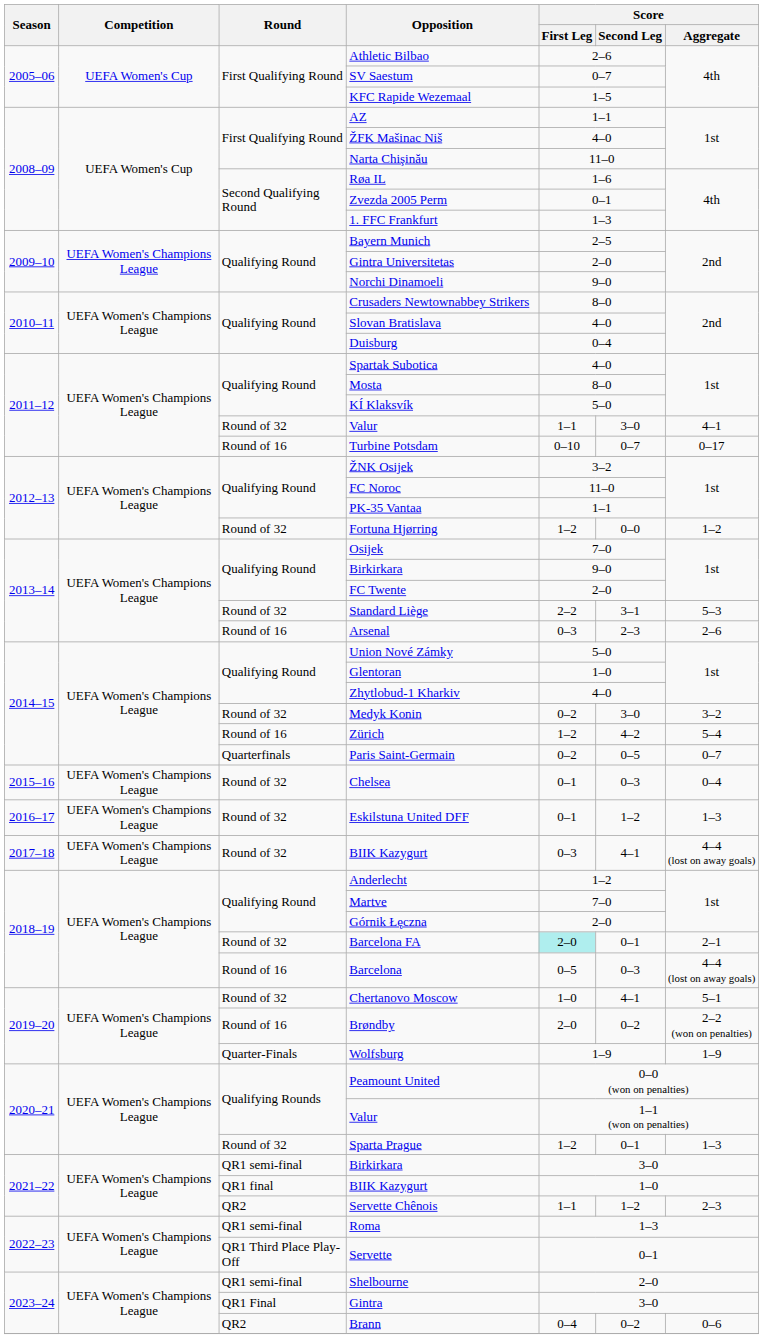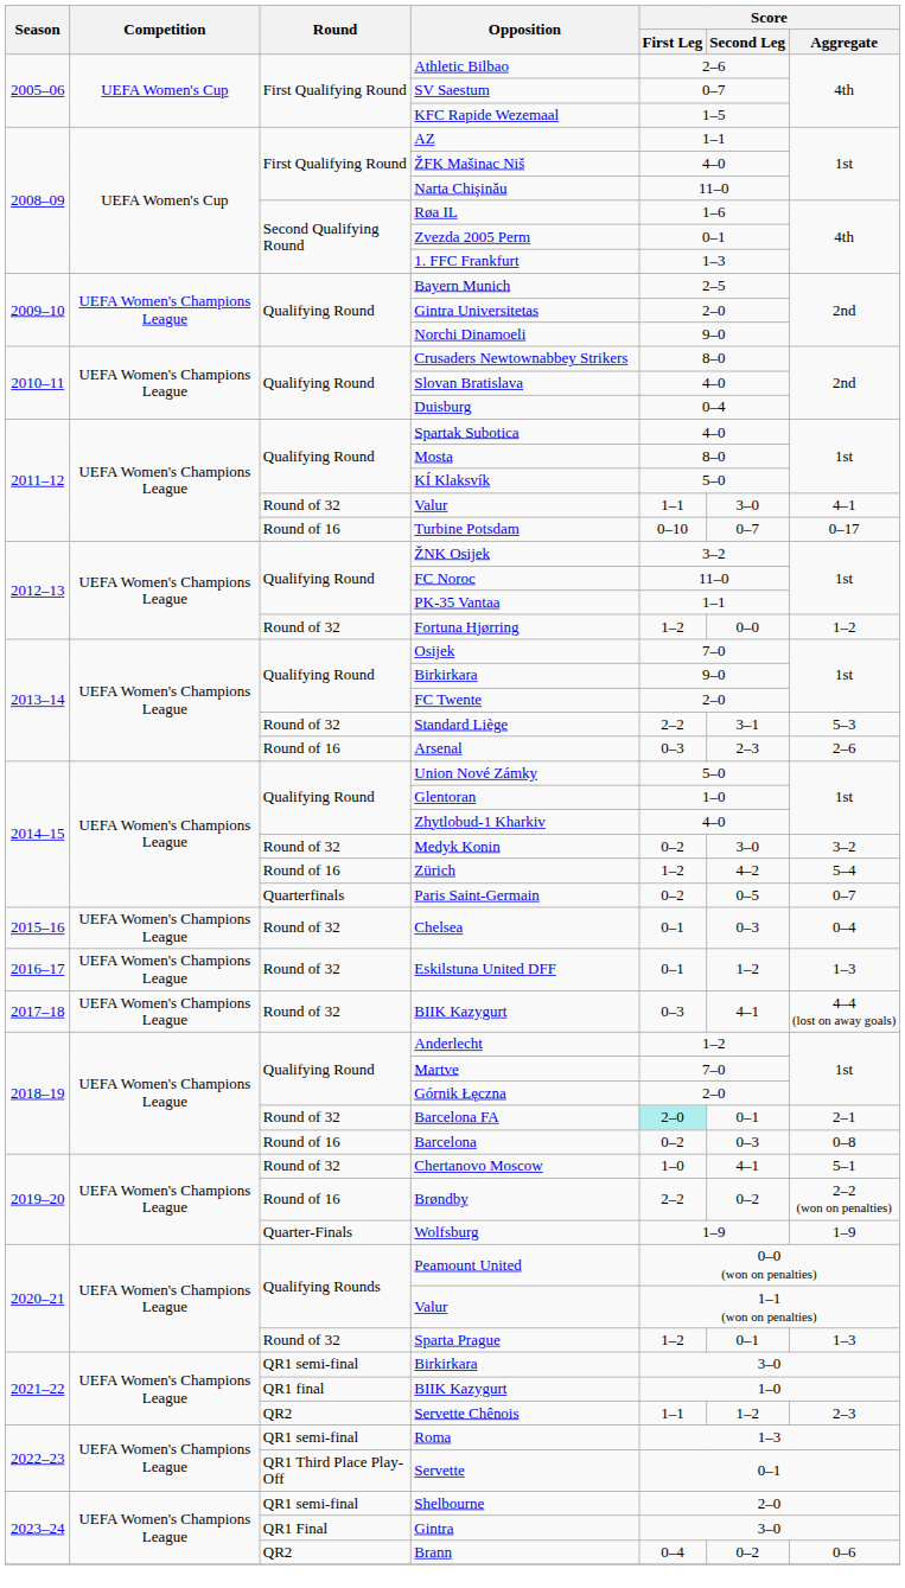 <table class="wikitable" style="text-align:center">
 <tr>
 <th rowspan=2 width=60>Season</th>
 <th rowspan=2 width=190>Competition</th>
 <th rowspan=2 width=150>Round</th>
 <th rowspan=2 width=230>Opposition</th>
 <th colspan=3>Score</th>
 </tr>
 <tr>
 <th>First Leg</th>
 <th>Second Leg</th>
 <th>Aggregate</th>
 </tr>
 <tr>
 <td rowspan=3><a href='#'>2005–06</a></td>
 <td rowspan=3><a href='#'>UEFA Women's Cup</a></td>
 <td align=left rowspan=3>First Qualifying Round</td>
 <td align=left> <a href='#'>Athletic Bilbao</a></td>
 <td colspan=2>2–6</td>
 <td rowspan=3>4th</td>
 </tr>
 <tr>
 <td align=left> <a href='#'>SV Saestum</a></td>
 <td colspan=2>0–7</td>
 </tr>
 <tr>
 <td align=left> <a href='#'>KFC Rapide Wezemaal</a></td>
 <td colspan=2>1–5</td>
 </tr>
 <tr>
 <td rowspan=6><a href='#'>2008–09</a></td>
 <td rowspan=6>UEFA Women's Cup</td>
 <td align=left rowspan=3>First Qualifying Round</td>
 <td align=left> <a href='#'>AZ</a></td>
 <td colspan=2>1–1</td>
 <td rowspan=3>1st</td>
 </tr>
 <tr>
 <td align=left> <a href='#'>ŽFK Mašinac Niš</a></td>
 <td colspan=2>4–0</td>
 </tr>
 <tr>
 <td align=left> <a href='#'>Narta Chişinău</a></td>
 <td colspan=2>11–0</td>
 </tr>
 <tr>
 <td align=left rowspan=3>Second Qualifying Round</td>
 <td align=left> <a href='#'>Røa IL</a></td>
 <td colspan=2>1–6</td>
 <td rowspan=3>4th</td>
 </tr>
 <tr>
 <td align=left> <a href='#'>Zvezda 2005 Perm</a></td>
 <td colspan=2>0–1</td>
 </tr>
 <tr>
 <td align=left> <a href='#'>1. FFC Frankfurt</a></td>
 <td colspan=2>1–3</td>
 </tr>
 <tr>
 <td rowspan=3><a href='#'>2009–10</a></td>
 <td rowspan=3><a href='#'>UEFA Women's Champions League</a></td>
 <td align=left rowspan=3>Qualifying Round</td>
 <td align=left> <a href='#'>Bayern Munich</a></td>
 <td colspan=2>2–5</td>
 <td rowspan=3>2nd</td>
 </tr>
 <tr>
 <td align=left> <a href='#'>Gintra Universitetas</a></td>
 <td colspan=2>2–0</td>
 </tr>
 <tr>
 <td align=left> <a href='#'>Norchi Dinamoeli</a></td>
 <td colspan=2>9–0</td>
 </tr>
 <tr>
 <td rowspan=3><a href='#'>2010–11</a></td>
 <td rowspan=3>UEFA Women's Champions League</td>
 <td align=left rowspan=3>Qualifying Round</td>
 <td align=left> <a href='#'>Crusaders Newtownabbey Strikers</a></td>
 <td colspan=2>8–0</td>
 <td rowspan=3>2nd</td>
 </tr>
 <tr>
 <td align=left> <a href='#'>Slovan Bratislava</a></td>
 <td colspan=2>4–0</td>
 </tr>
 <tr>
 <td align=left> <a href='#'>Duisburg</a></td>
 <td colspan=2>0–4</td>
 </tr>
 <tr>
 <td rowspan=5><a href='#'>2011–12</a></td>
 <td rowspan=5>UEFA Women's Champions League</td>
 <td align=left rowspan=3>Qualifying Round</td>
 <td align=left> <a href='#'>Spartak Subotica</a></td>
 <td colspan=2>4–0</td>
 <td rowspan=3>1st</td>
 </tr>
 <tr>
 <td align=left> <a href='#'>Mosta</a></td>
 <td colspan=2>8–0</td>
 </tr>
 <tr>
 <td align=left> <a href='#'>KÍ Klaksvík</a></td>
 <td colspan=2>5–0</td>
 </tr>
 <tr>
 <td align=left>Round of 32</td>
 <td align=left> <a href='#'>Valur</a></td>
 <td>1–1</td>
 <td>3–0</td>
 <td>4–1</td>
 </tr>
 <tr>
 <td align=left>Round of 16</td>
 <td align=left> <a href='#'>Turbine Potsdam</a></td>
 <td>0–10</td>
 <td>0–7</td>
 <td>0–17</td>
 </tr>
 <tr>
 <td rowspan=4><a href='#'>2012–13</a></td>
 <td rowspan=4>UEFA Women's Champions League</td>
 <td align=left rowspan=3>Qualifying Round</td>
 <td align=left> <a href='#'>ŽNK Osijek</a></td>
 <td colspan=2>3–2</td>
 <td rowspan=3>1st</td>
 </tr>
 <tr>
 <td align=left> <a href='#'>FC Noroc</a></td>
 <td colspan=2>11–0</td>
 </tr>
 <tr>
 <td align=left> <a href='#'>PK-35 Vantaa</a></td>
 <td colspan=2>1–1</td>
 </tr>
 <tr>
 <td align=left>Round of 32</td>
 <td align=left> <a href='#'>Fortuna Hjørring</a></td>
 <td>1–2</td>
 <td>0–0</td>
 <td>1–2</td>
 </tr>
 <tr>
 <td rowspan=5><a href='#'>2013–14</a></td>
 <td rowspan=5>UEFA Women's Champions League</td>
 <td align=left rowspan=3>Qualifying Round</td>
 <td align=left> <a href='#'>Osijek</a></td>
 <td colspan=2>7–0</td>
 <td rowspan=3>1st</td>
 </tr>
 <tr>
 <td align=left> <a href='#'>Birkirkara</a></td>
 <td colspan=2>9–0</td>
 </tr>
 <tr>
 <td align=left> <a href='#'>FC Twente</a></td>
 <td colspan=2>2–0</td>
 </tr>
 <tr>
 <td align=left>Round of 32</td>
 <td align=left> <a href='#'>Standard Liège</a></td>
 <td>2–2</td>
 <td>3–1</td>
 <td>5–3</td>
 </tr>
 <tr>
 <td align=left>Round of 16</td>
 <td align=left> <a href='#'>Arsenal</a></td>
 <td>0–3</td>
 <td>2–3</td>
 <td>2–6</td>
 </tr>
 <tr>
 <td rowspan=6><a href='#'>2014–15</a></td>
 <td rowspan=6>UEFA Women's Champions League</td>
 <td align=left rowspan=3>Qualifying Round</td>
 <td align=left> <a href='#'>Union Nové Zámky</a></td>
 <td colspan=2>5–0</td>
 <td rowspan=3>1st</td>
 </tr>
 <tr>
 <td align=left> <a href='#'>Glentoran</a></td>
 <td colspan=2>1–0</td>
 </tr>
 <tr>
 <td align=left> <a href='#'>Zhytlobud-1 Kharkiv</a></td>
 <td colspan=2>4–0</td>
 </tr>
 <tr>
 <td align=left>Round of 32</td>
 <td align=left> <a href='#'>Medyk Konin</a></td>
 <td>0–2</td>
 <td>3–0 </td>
 <td>3–2</td>
 </tr>
 <tr>
 <td align=left>Round of 16</td>
 <td align=left> <a href='#'>Zürich</a></td>
 <td>1–2</td>
 <td>4–2</td>
 <td>5–4</td>
 </tr>
 <tr>
 <td align=left>Quarterfinals</td>
 <td align=left> <a href='#'>Paris Saint-Germain</a></td>
 <td>0–2</td>
 <td>0–5</td>
 <td>0–7</td>
 </tr>
 <tr>
 <td rowspan=1><a href='#'>2015–16</a></td>
 <td rowspan=1>UEFA Women's Champions League</td>
 <td align=left>Round of 32</td>
 <td align=left> <a href='#'>Chelsea</a></td>
 <td>0–1</td>
 <td>0–3</td>
 <td>0–4</td>
 </tr>
 <tr>
 <td rowspan=1><a href='#'>2016–17</a></td>
 <td rowspan=1>UEFA Women's Champions League</td>
 <td align=left>Round of 32</td>
 <td align=left> <a href='#'>Eskilstuna United DFF</a></td>
 <td>0–1</td>
 <td>1–2</td>
 <td>1–3</td>
 </tr>
 <tr>
 <td rowspan=1><a href='#'>2017–18</a></td>
 <td rowspan=1>UEFA Women's Champions League</td>
 <td align=left>Round of 32</td>
 <td align=left> <a href='#'>BIIK Kazygurt</a></td>
 <td>0–3</td>
 <td>4–1</td>
 <td>4–4<br><small>(lost on away goals)</small></td>
 </tr>
 <tr>
 <td rowspan=5><a href='#'>2018–19</a></td>
 <td rowspan=5>UEFA Women's Champions League</td>
 <td align=left rowspan=3>Qualifying Round</td>
 <td align=left> <a href='#'>Anderlecht</a></td>
 <td colspan=2>1–2</td>
 <td rowspan=3>1st</td>
 </tr>
 <tr>
 <td align=left> <a href='#'>Martve</a></td>
 <td colspan=2>7–0</td>
 </tr>
 <tr>
 <td align=left> <a href='#'>Górnik Łęczna</a></td>
 <td colspan=2>2–0</td>
 </tr>
 <tr>
 <td align=left>Round of 32</td>
 <td align=left> <a href='#'>Barcelona FA</a></td>
 <td style="background: paleturquoise;">2–0</td>
 <td>0–1</td>
 <td>2–1</td>
 </tr>
 <tr>
 <td align=left>Round of 16</td>
 <td align=left> <a href='#'>Barcelona</a></td>
-<td>0–5</td>
+<td>0–2</td>
 <td>0–3</td>
-<td>4–4<br><small>(lost on away goals)</small></td>
+<td>0–8</td>
 </tr>
 <tr>
 <td rowspan=3><a href='#'>2019–20</a></td>
 <td rowspan=3>UEFA Women's Champions League</td>
 <td align=left>Round of 32</td>
 <td align=left> <a href='#'>Chertanovo Moscow</a></td>
 <td>1–0</td>
 <td>4–1</td>
 <td>5–1</td>
 </tr>
 <tr>
 <td align=left>Round of 16</td>
 <td align=left> <a href='#'>Brøndby</a></td>
-<td>2–0</td>
+<td>2–2</td>
 <td>0–2 </td>
 <td>2–2<br><small>(won on penalties)</small></td>
 </tr>
 <tr>
 <td align=left>Quarter-Finals</td>
 <td align=left> <a href='#'>Wolfsburg</a></td>
 <td colspan=2>1–9</td>
 <td>1–9</td>
 </tr>
 <tr>
 <td rowspan=3><a href='#'>2020–21</a></td>
 <td rowspan=3>UEFA Women's Champions League</td>
 <td align=left rowspan=2>Qualifying Rounds</td>
 <td align=left> <a href='#'>Peamount United</a></td>
 <td colspan=3>0–0 <br><small>(won on penalties)</small></td>
 </tr>
 <tr>
 <td align=left> <a href='#'>Valur</a></td>
 <td colspan=3>1–1 <br><small>(won on penalties)</small></td>
 </tr>
 <tr>
 <td align=left>Round of 32</td>
 <td align=left> <a href='#'>Sparta Prague</a></td>
 <td>1–2</td>
 <td>0–1</td>
 <td>1–3</td>
 </tr>
 <tr>
 <td rowspan="3"><a href='#'>2021–22</a></td>
 <td rowspan="3">UEFA Women's Champions League</td>
 <td align="left">QR1 semi-final</td>
 <td align=left> <a href='#'>Birkirkara</a></td>
 <td colspan=3>3–0</td>
 </tr>
 <tr>
 <td align=left>QR1 final</td>
 <td align="left"> <a href='#'>BIIK Kazygurt</a></td>
 <td colspan=3>1–0</td>
 </tr>
 <tr>
 <td align=left>QR2</td>
 <td align=left> <a href='#'>Servette Chênois</a></td>
 <td>1–1</td>
 <td>1–2</td>
 <td>2–3</td>
 </tr>
 <tr>
 <td rowspan="2"><a href='#'>2022–23</a></td>
 <td rowspan="2">UEFA Women's Champions League</td>
 <td align=left>QR1 semi-final</td>
 <td align=left> <a href='#'>Roma</a></td>
 <td colspan=3>1–3</td>
 </tr>
 <tr>
 <td align=left>QR1 Third Place Play-Off</td>
 <td align=left> <a href='#'>Servette</a></td>
 <td colspan=3>0–1</td>
 </tr>
 <tr>
 <td rowspan=3><a href='#'>2023–24</a></td>
 <td rowspan=3>UEFA Women's Champions League</td>
 <td align=left>QR1 semi-final</td>
 <td align=left> <a href='#'>Shelbourne</a></td>
 <td colspan=3>2–0</td>
 </tr>
 <tr>
 <td align=left>QR1 Final</td>
 <td align=left> <a href='#'>Gintra</a></td>
 <td colspan=3>3–0</td>
 </tr>
 <tr>
 <td align=left>QR2</td>
 <td align=left> <a href='#'>Brann</a></td>
 <td>0–4</td>
 <td>0–2</td>
 <td>0–6</td>
 </tr>
 <tr>
 </tr>
 </table>
